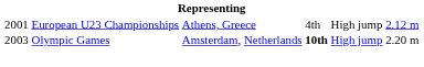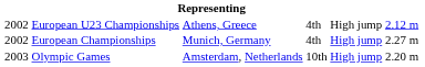 <table>
 <tr>
 <th colspan="6">Representing </th>
 </tr>
 <tr>
-<td>2001</td>
+<td>2002</td>
 <td><a href='#'>European U23 Championships</a></td>
 <td><a href='#'>Athens, Greece</a></td>
 <td>4th</td>
 <td>High jump</td>
 <td><a href='#'>2.12 m</a></td>
 </tr>
 <tr>
+<td>2002</td>
+<td><a href='#'>European Championships</a></td>
+<td><a href='#'>Munich, Germany</a></td>
+<td>4th</td>
+<td><a href='#'>High jump</a></td>
+<td>2.27 m</td>
+</tr>
+<tr>
 <td>2003</td>
 <td><a href='#'>Olympic Games</a></td>
 <td><a href='#'>Amsterdam</a>, <a href='#'>Netherlands</a></td>
-<td><strong>10th</strong></td>
+<td>10th</td>
 <td><a href='#'>High jump</a></td>
 <td>2.20 m </td>
 </tr>
 </table>
